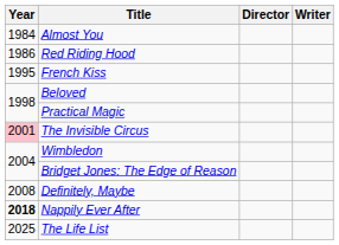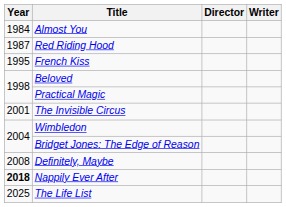 <table class="wikitable">
 <tr>
 <th>Year</th>
 <th>Title</th>
 <th>Director</th>
 <th>Writer</th>
 </tr>
 <tr>
 <td>1984</td>
 <td><em><a href='#'>Almost You</a></em></td>
 <td></td>
 <td></td>
 </tr>
 <tr>
-<td>1986</td>
+<td>1987</td>
 <td><em><a href='#'>Red Riding Hood</a></em></td>
 <td></td>
 <td></td>
 </tr>
 <tr>
 <td>1995</td>
 <td><em><a href='#'>French Kiss</a></em></td>
 <td></td>
 <td></td>
 </tr>
 <tr>
 <td rowspan=2>1998</td>
 <td><em><a href='#'>Beloved</a></em></td>
 <td></td>
 <td></td>
 </tr>
 <tr>
 <td><em><a href='#'>Practical Magic</a></em></td>
 <td></td>
 <td></td>
 </tr>
 <tr>
-<td style="background: pink;">2001</td>
+<td>2001</td>
 <td><em><a href='#'>The Invisible Circus</a></em></td>
 <td></td>
 <td></td>
 </tr>
 <tr>
 <td rowspan=2>2004</td>
 <td><em><a href='#'>Wimbledon</a></em></td>
 <td></td>
 <td></td>
 </tr>
 <tr>
 <td><em><a href='#'>Bridget Jones: The Edge of Reason</a></em></td>
 <td></td>
 <td></td>
 </tr>
 <tr>
 <td>2008</td>
 <td><em><a href='#'>Definitely, Maybe</a></em></td>
 <td></td>
 <td></td>
 </tr>
 <tr>
 <td><strong>2018</strong></td>
 <td><em><a href='#'>Nappily Ever After</a></em></td>
 <td></td>
 <td></td>
 </tr>
 <tr>
 <td>2025</td>
 <td><em><a href='#'>The Life List</a></em></td>
 <td></td>
 <td></td>
 </tr>
 </table>
